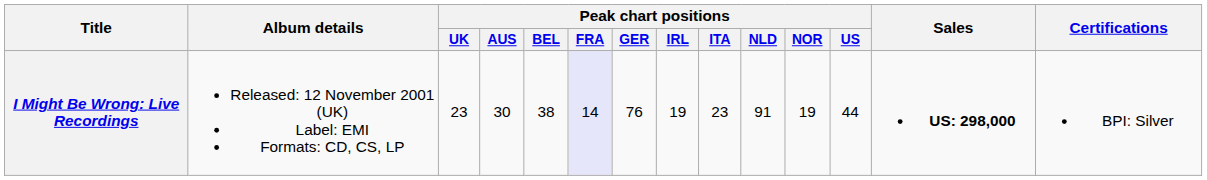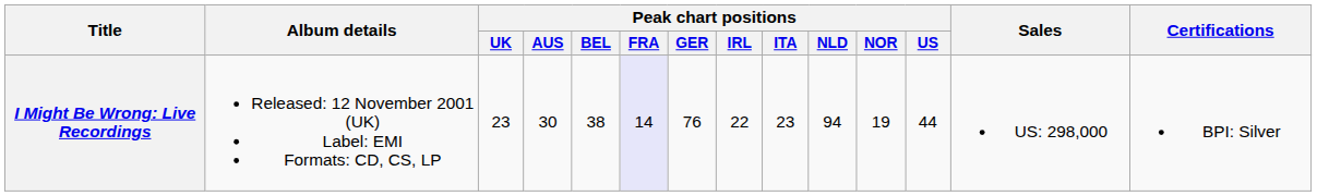 <table class="wikitable plainrowheaders" style="text-align:center;">
 <tr>
 <th scope="col" rowspan="2" style="width:14em;">Title</th>
 <th scope="col" rowspan="2" style="width:19.5em;">Album details</th>
 <th scope="col" colspan="10">Peak chart positions</th>
 <th scope="col" rowspan="2" style="width:12em;">Sales</th>
 <th scope="col" rowspan="2" style="width:12em;"><a href='#'>Certifications</a></th>
 </tr>
 <tr>
 <th scope="col" style="width:3em;font-size:90%;"><a href='#'>UK</a><br></th>
 <th scope="col" style="width:3em;font-size:90%;"><a href='#'>AUS</a><br></th>
 <th scope="col" style="width:3em;font-size:90%;"><a href='#'>BEL</a><br></th>
 <th scope="col" style="width:3em;font-size:90%;"><a href='#'>FRA</a><br></th>
 <th scope="col" style="width:3em;font-size:90%;"><a href='#'>GER</a><br></th>
 <th scope="col" style="width:3em;font-size:90%;"><a href='#'>IRL</a><br></th>
 <th scope="col" style="width:3em;font-size:90%;"><a href='#'>ITA</a><br></th>
 <th scope="col" style="width:3em;font-size:90%;"><a href='#'>NLD</a><br></th>
 <th scope="col" style="width:3em;font-size:90%;"><a href='#'>NOR</a><br></th>
 <th scope="col" style="width:3em;font-size:90%;"><a href='#'>US</a><br></th>
 </tr>
 <tr>
 <th scope="row"><em><a href='#'>I Might Be Wrong: Live Recordings</a></em></th>
 <td><br><ul><li>Released: 12 November 2001 <span>(UK)</span></li><li>Label: EMI</li><li>Formats: CD, CS, LP</li></ul></td>
 <td>23</td>
 <td>30</td>
 <td>38</td>
 <td style="background: lavender;">14</td>
 <td>76</td>
-<td>19</td>
+<td>22</td>
 <td>23</td>
-<td>91</td>
+<td>94</td>
 <td>19</td>
 <td>44</td>
-<td><strong><br><ul><li>US: 298,000</li></ul></strong></td>
+<td><br><ul><li>US: 298,000</li></ul></td>
 <td><br><ul><li>BPI: Silver</li></ul></td>
 </tr>
 </table>
